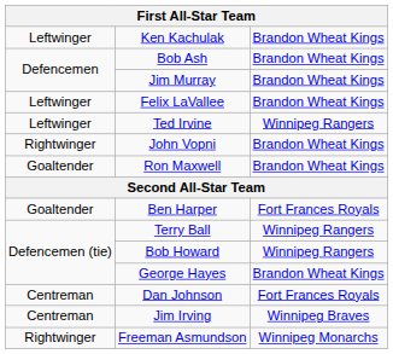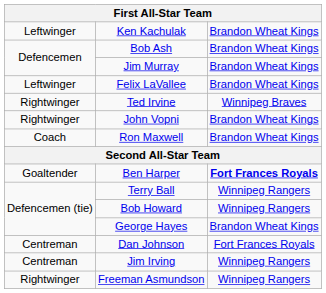 <table class="wikitable" style="text-align:center">
 <tr>
 <th colspan="6">First All-Star Team</th>
 </tr>
 <tr>
 <td>Leftwinger</td>
 <td><a href='#'>Ken Kachulak</a></td>
 <td><a href='#'>Brandon Wheat Kings</a></td>
 </tr>
 <tr>
 <td rowspan="2">Defencemen</td>
 <td><a href='#'>Bob Ash</a></td>
 <td><a href='#'>Brandon Wheat Kings</a></td>
 </tr>
 <tr>
 <td><a href='#'>Jim Murray</a></td>
 <td><a href='#'>Brandon Wheat Kings</a></td>
 </tr>
 <tr>
 <td>Leftwinger</td>
 <td><a href='#'>Felix LaVallee</a></td>
 <td><a href='#'>Brandon Wheat Kings</a></td>
 </tr>
 <tr>
-<td>Leftwinger</td>
+<td>Rightwinger</td>
 <td><a href='#'>Ted Irvine</a></td>
-<td><a href='#'>Winnipeg Rangers</a></td>
+<td><a href='#'>Winnipeg Braves</a></td>
 </tr>
 <tr>
 <td>Rightwinger</td>
 <td><a href='#'>John Vopni</a></td>
 <td><a href='#'>Brandon Wheat Kings</a></td>
 </tr>
 <tr>
-<td>Goaltender</td>
+<td>Coach</td>
 <td><a href='#'>Ron Maxwell</a></td>
 <td><a href='#'>Brandon Wheat Kings</a></td>
 </tr>
 <tr>
 <th colspan="6">Second All-Star Team</th>
 </tr>
 <tr>
 <td>Goaltender</td>
 <td><a href='#'>Ben Harper</a></td>
-<td><a href='#'>Fort Frances Royals</a></td>
+<td><strong><a href='#'>Fort Frances Royals</a></strong></td>
 </tr>
 <tr>
 <td rowspan="3">Defencemen (tie)</td>
 <td><a href='#'>Terry Ball</a></td>
 <td><a href='#'>Winnipeg Rangers</a></td>
 </tr>
 <tr>
 <td><a href='#'>Bob Howard</a></td>
 <td><a href='#'>Winnipeg Rangers</a></td>
 </tr>
 <tr>
 <td><a href='#'>George Hayes</a></td>
 <td><a href='#'>Brandon Wheat Kings</a></td>
 </tr>
 <tr>
 <td>Centreman</td>
 <td><a href='#'>Dan Johnson</a></td>
 <td><a href='#'>Fort Frances Royals</a></td>
 </tr>
 <tr>
 <td>Centreman</td>
 <td><a href='#'>Jim Irving</a></td>
-<td><a href='#'>Winnipeg Braves</a></td>
+<td><a href='#'>Winnipeg Rangers</a></td>
 </tr>
 <tr>
 <td>Rightwinger</td>
 <td><a href='#'>Freeman Asmundson</a></td>
-<td><a href='#'>Winnipeg Monarchs</a></td>
+<td><a href='#'>Winnipeg Rangers</a></td>
 </tr>
 </table>
